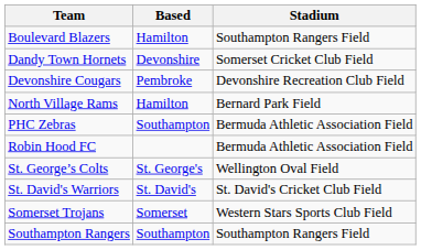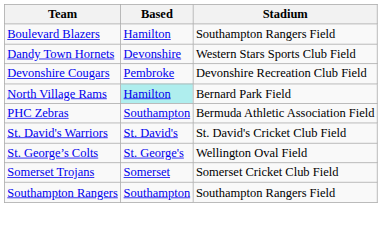 <table class="wikitable">
 <tr>
 <th>Team</th>
 <th>Based</th>
 <th>Stadium</th>
 </tr>
 <tr>
 <td><a href='#'>Boulevard Blazers</a></td>
 <td><a href='#'>Hamilton</a></td>
 <td>Southampton Rangers Field</td>
 </tr>
 <tr>
 <td><a href='#'>Dandy Town Hornets</a></td>
 <td><a href='#'>Devonshire</a></td>
-<td>Somerset Cricket Club Field</td>
+<td>Western Stars Sports Club Field</td>
 </tr>
 <tr>
 <td><a href='#'>Devonshire Cougars</a></td>
 <td><a href='#'>Pembroke</a></td>
 <td>Devonshire Recreation Club Field</td>
 </tr>
 <tr>
 <td><a href='#'>North Village Rams</a></td>
-<td><a href='#'>Hamilton</a></td>
+<td style="background: paleturquoise;"><a href='#'>Hamilton</a></td>
 <td>Bernard Park Field</td>
 </tr>
 <tr>
 <td><a href='#'>PHC Zebras</a></td>
 <td><a href='#'>Southampton</a></td>
 <td>Bermuda Athletic Association Field</td>
 </tr>
 <tr>
-<td><a href='#'>Robin Hood FC</a></td>
-<td></td>
-<td>Bermuda Athletic Association Field</td>
+<td><a href='#'>St. David's Warriors</a></td>
+<td><a href='#'>St. David's</a></td>
+<td>St. David's Cricket Club Field</td>
 </tr>
 <tr>
 <td><a href='#'>St. George’s Colts</a></td>
 <td><a href='#'>St. George's</a></td>
 <td>Wellington Oval Field</td>
 </tr>
 <tr>
-<td><a href='#'>St. David's Warriors</a></td>
-<td><a href='#'>St. David's</a></td>
-<td>St. David's Cricket Club Field</td>
-</tr>
-<tr>
 <td><a href='#'>Somerset Trojans</a></td>
 <td><a href='#'>Somerset</a></td>
-<td>Western Stars Sports Club Field</td>
+<td>Somerset Cricket Club Field</td>
 </tr>
 <tr>
 <td><a href='#'>Southampton Rangers</a></td>
 <td><a href='#'>Southampton</a></td>
 <td>Southampton Rangers Field</td>
 </tr>
 </table>
